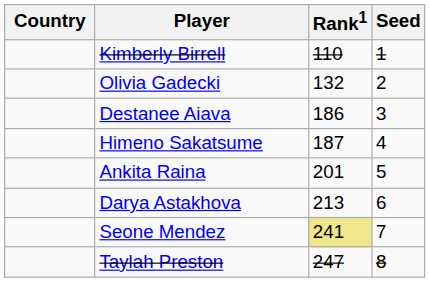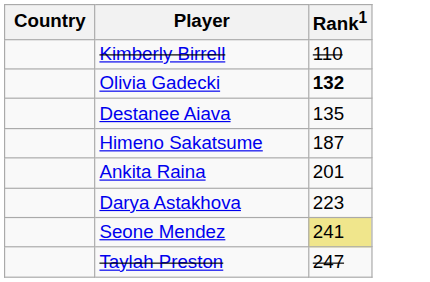 <table class="sortable wikitable">
 <tr>
 <th width="70">Country</th>
 <th width="175">Player</th>
 <th>Rank<sup>1</sup></th>
-<th>Seed</th>
 </tr>
 <tr>
 <td><s></s></td>
 <td><s><a href='#'>Kimberly Birrell</a></s></td>
 <td><s>110</s></td>
-<td><s>1</s></td>
 </tr>
 <tr>
 <td></td>
 <td><a href='#'>Olivia Gadecki</a></td>
-<td>132</td>
-<td>2</td>
+<td><strong>132</strong></td>
 </tr>
 <tr>
 <td></td>
 <td><a href='#'>Destanee Aiava</a></td>
-<td>186</td>
-<td>3</td>
+<td>135</td>
 </tr>
 <tr>
 <td></td>
 <td><a href='#'>Himeno Sakatsume</a></td>
 <td>187</td>
-<td>4</td>
 </tr>
 <tr>
 <td></td>
 <td><a href='#'>Ankita Raina</a></td>
 <td>201</td>
-<td>5</td>
 </tr>
 <tr>
 <td></td>
 <td><a href='#'>Darya Astakhova</a></td>
-<td>213</td>
-<td>6</td>
+<td>223</td>
 </tr>
 <tr>
 <td></td>
 <td><a href='#'>Seone Mendez</a></td>
 <td style="background: khaki;">241</td>
-<td>7</td>
 </tr>
 <tr>
 <td><s></s></td>
 <td><s><a href='#'>Taylah Preston</a></s></td>
 <td><s>247</s></td>
-<td><s>8</s></td>
 </tr>
 </table>
